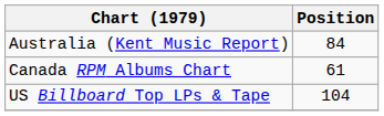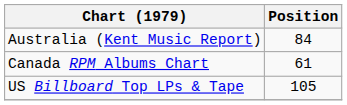 <table class="wikitable sortable" style="text-align:center;">
 <tr>
 <th>Chart (1979)</th>
 <th>Position</th>
 </tr>
 <tr>
 <td align="left">Australia (<a href='#'>Kent Music Report</a>)</td>
 <td style="text-align:center;">84</td>
 </tr>
 <tr>
 <td align="left">Canada <a href='#'><em>RPM</em> Albums Chart</a></td>
 <td>61</td>
 </tr>
 <tr>
 <td align="left">US <a href='#'><em>Billboard</em> Top LPs & Tape</a></td>
-<td>104</td>
+<td>105</td>
 </tr>
 <tr>
 </tr>
 </table>
